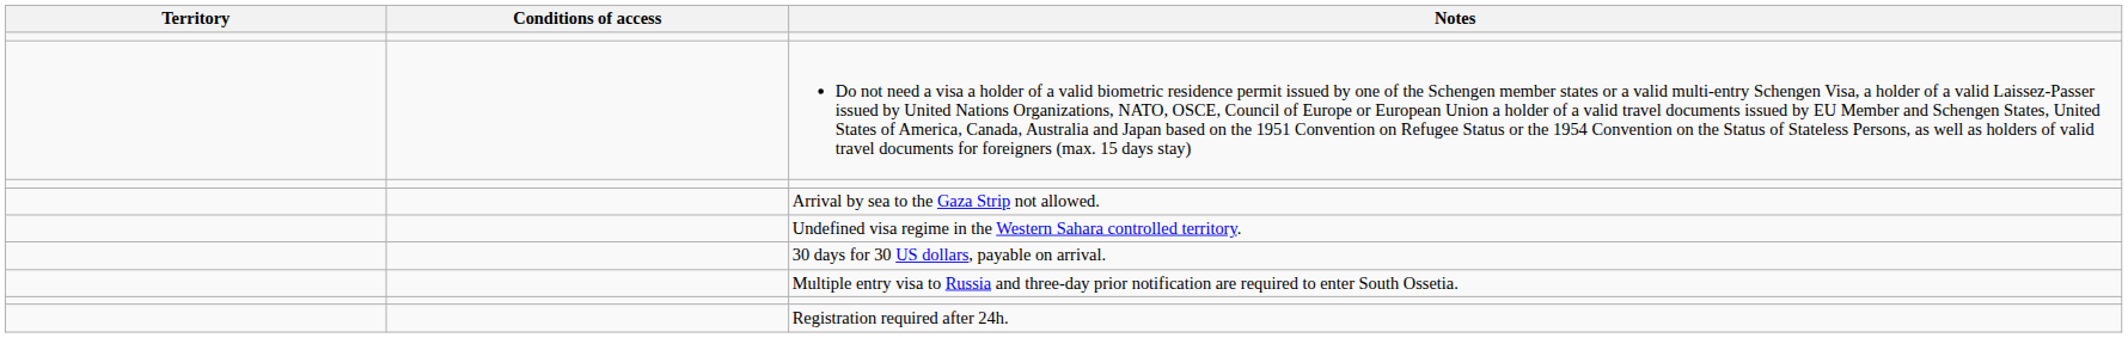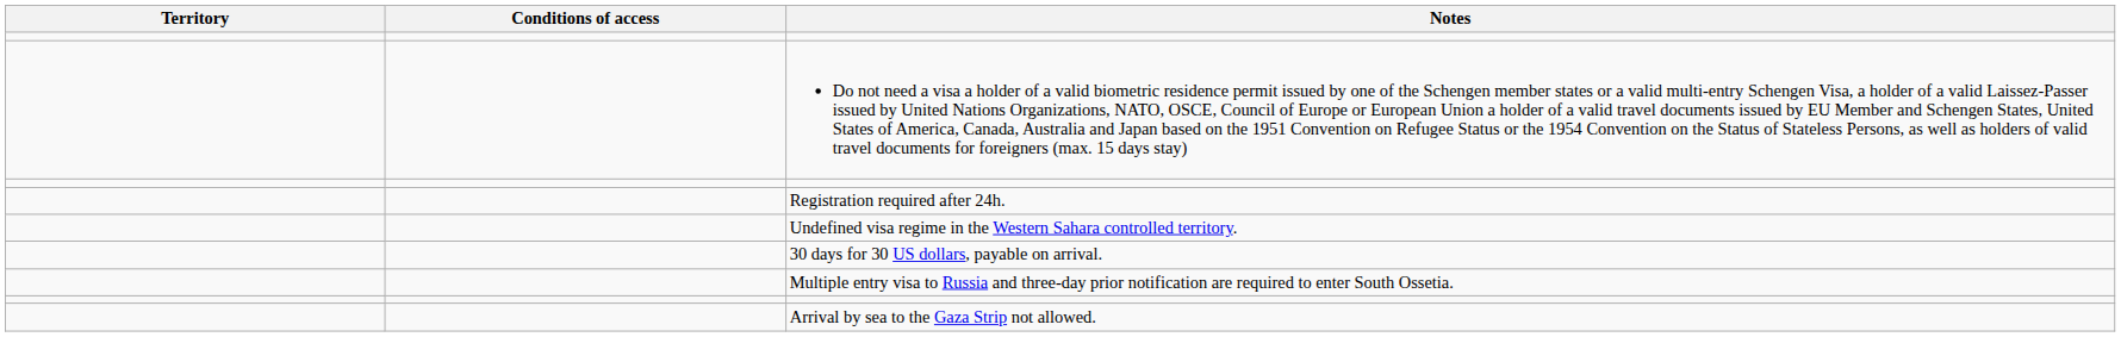 <table class="wikitable" style="text-align: left; table-layout: fixed;">
 <tr>
 <th style="width:18%;">Territory</th>
 <th style="width:19%;">Conditions of access</th>
 <th>Notes</th>
 </tr>
 <tr>
 <td></td>
 <td></td>
 <td></td>
 </tr>
 <tr>
 <td></td>
 <td></td>
 <td><br><ul><li>Do not need a visa a holder of a valid biometric residence permit issued by one of the Schengen member states or a valid multi-entry Schengen Visa, a holder of a valid Laissez-Passer issued by United Nations Organizations, NATO, OSCE, Council of Europe or European Union a holder of a valid travel documents issued by EU Member and Schengen States, United States of America, Canada, Australia and Japan based on the 1951 Convention on Refugee Status or the 1954 Convention on the Status of Stateless Persons, as well as holders of valid travel documents for foreigners (max. 15 days stay)</li></ul></td>
 </tr>
 <tr>
 <td></td>
 <td></td>
 <td></td>
 </tr>
 <tr>
 <td></td>
 <td></td>
-<td>Arrival by sea to the <a href='#'>Gaza Strip</a> not allowed.</td>
+<td>Registration required after 24h.</td>
 </tr>
 <tr>
 <td></td>
 <td></td>
 <td>Undefined visa regime in the <a href='#'>Western Sahara controlled territory</a>.</td>
 </tr>
 <tr>
 <td></td>
 <td></td>
 <td>30 days for 30 <a href='#'>US dollars</a>, payable on arrival.</td>
 </tr>
 <tr>
 <td></td>
 <td></td>
 <td>Multiple entry visa to <a href='#'>Russia</a> and three-day prior notification are required to enter South Ossetia.</td>
 </tr>
 <tr>
 <td></td>
 <td></td>
 <td></td>
 </tr>
 <tr>
 <td></td>
 <td></td>
-<td>Registration required after 24h.</td>
+<td>Arrival by sea to the <a href='#'>Gaza Strip</a> not allowed.</td>
 </tr>
 </table>
